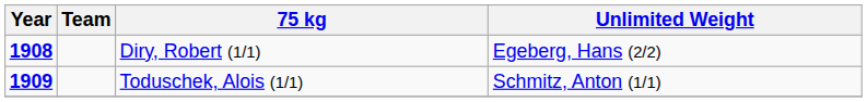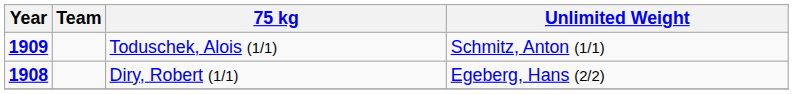 <table class="wikitable sortable"  style="font-size: 100%">
 <tr>
 <th>Year</th>
 <th>Team</th>
 <th width=300><a href='#'>75 kg</a></th>
 <th width=300><a href='#'>Unlimited Weight</a></th>
 </tr>
 <tr>
+<td><strong><a href='#'>1909</a></strong></td>
+<td></td>
+<td> <a href='#'>Toduschek, Alois</a> <small>(1/1)</small></td>
+<td> <a href='#'>Schmitz, Anton</a> <small>(1/1)</small></td>
+</tr>
+<tr>
 <td><strong><a href='#'>1908</a></strong></td>
 <td></td>
 <td> <a href='#'>Diry, Robert</a> <small>(1/1)</small></td>
 <td> <a href='#'>Egeberg, Hans</a> <small>(2/2)</small></td>
 </tr>
 <tr>
-<td><strong><a href='#'>1909</a></strong></td>
-<td></td>
-<td> <a href='#'>Toduschek, Alois</a> <small>(1/1)</small></td>
-<td> <a href='#'>Schmitz, Anton</a> <small>(1/1)</small></td>
-</tr>
-<tr>
 </tr>
 </table>
